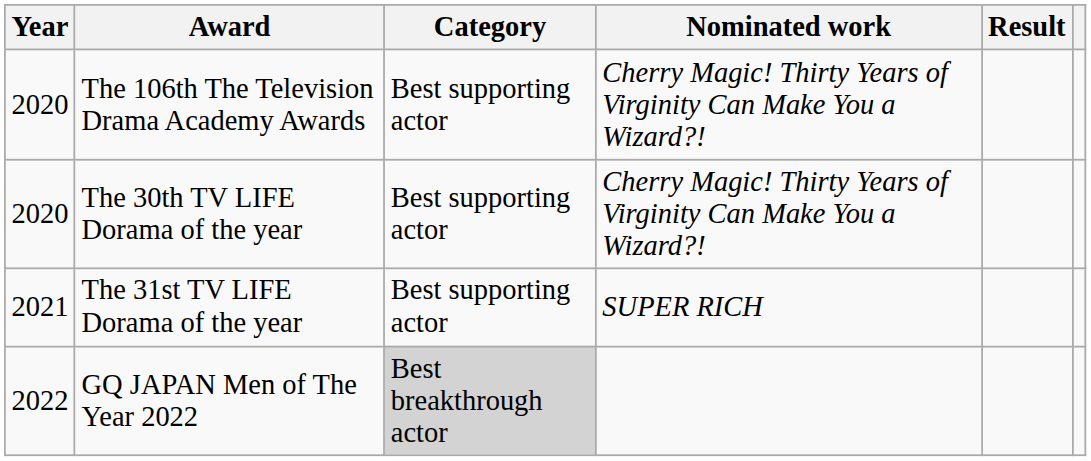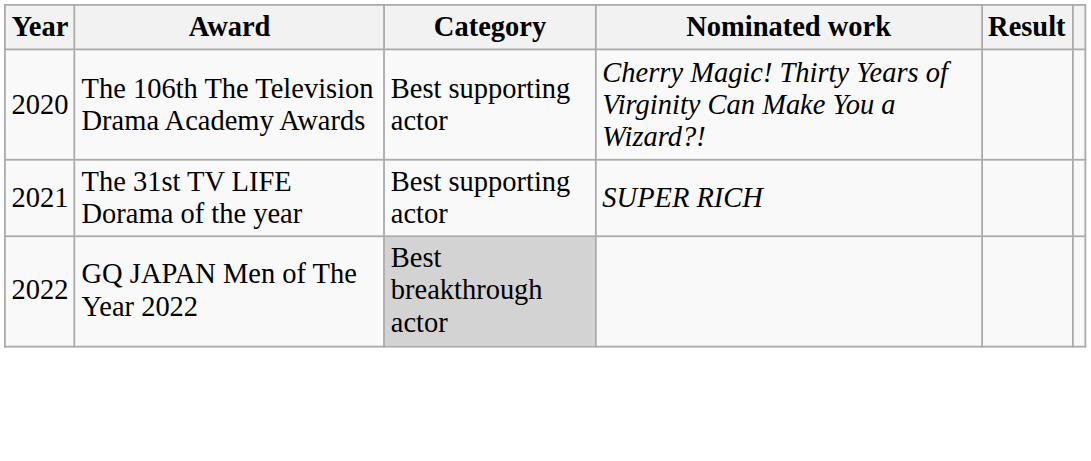 <table class="wikitable">
 <tr>
 <th>Year</th>
 <th>Award</th>
 <th>Category</th>
 <th>Nominated work</th>
 <th>Result</th>
 <th></th>
 </tr>
 <tr>
 <td>2020</td>
 <td>The 106th The Television Drama Academy Awards</td>
-<td>Best supporting actor</td>
-<td><em>Cherry Magic! Thirty Years of Virginity Can Make You a Wizard?!</em></td>
-<td></td>
-<td></td>
-</tr>
-<tr>
-<td>2020</td>
-<td>The 30th TV LIFE Dorama of the year</td>
 <td>Best supporting actor</td>
 <td><em>Cherry Magic! Thirty Years of Virginity Can Make You a Wizard?!</em></td>
 <td></td>
 <td></td>
 </tr>
 <tr>
 <td>2021</td>
 <td>The 31st TV LIFE Dorama of the year</td>
 <td>Best supporting actor</td>
 <td><em>SUPER RICH</em></td>
 <td></td>
 <td></td>
 </tr>
 <tr>
 <td>2022</td>
 <td>GQ JAPAN Men of The Year 2022</td>
 <td style="background: lightgrey;">Best breakthrough actor</td>
 <td></td>
 <td></td>
 <td></td>
 </tr>
 </table>
